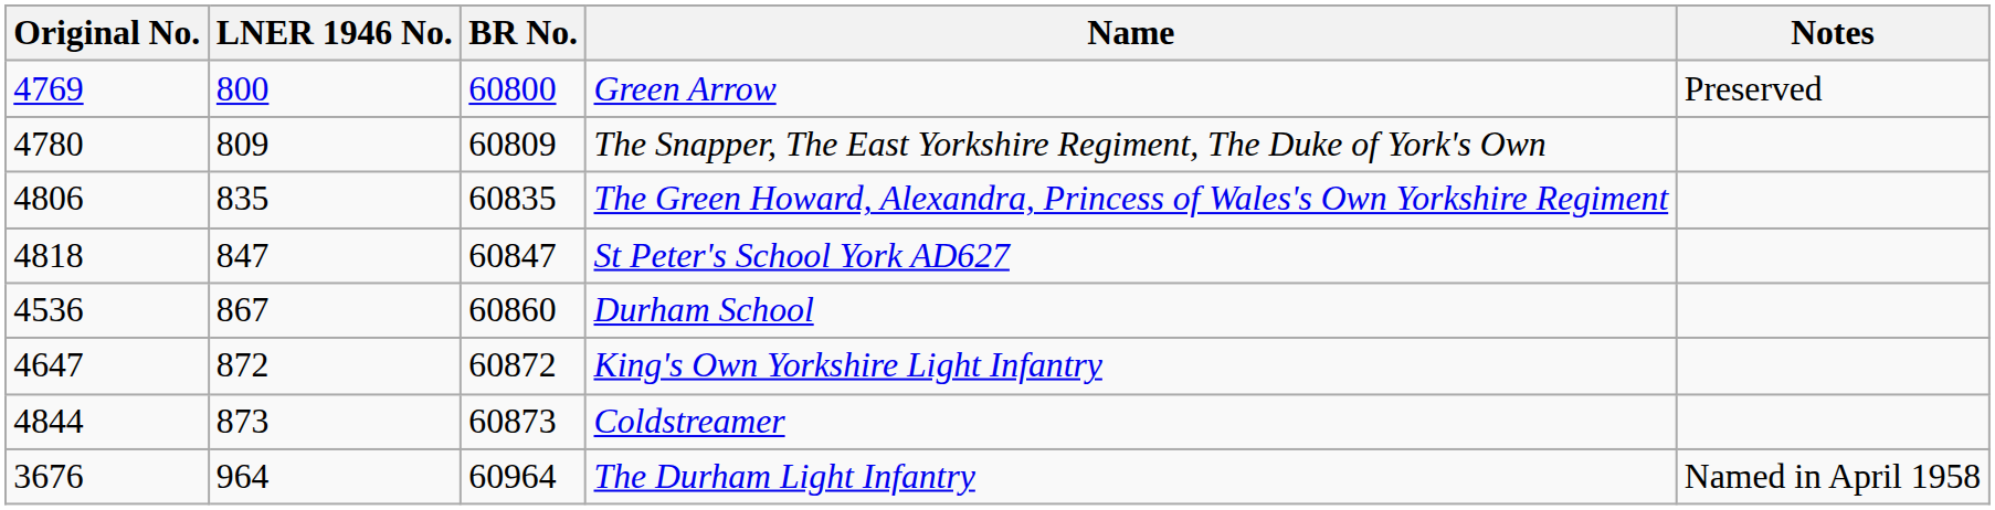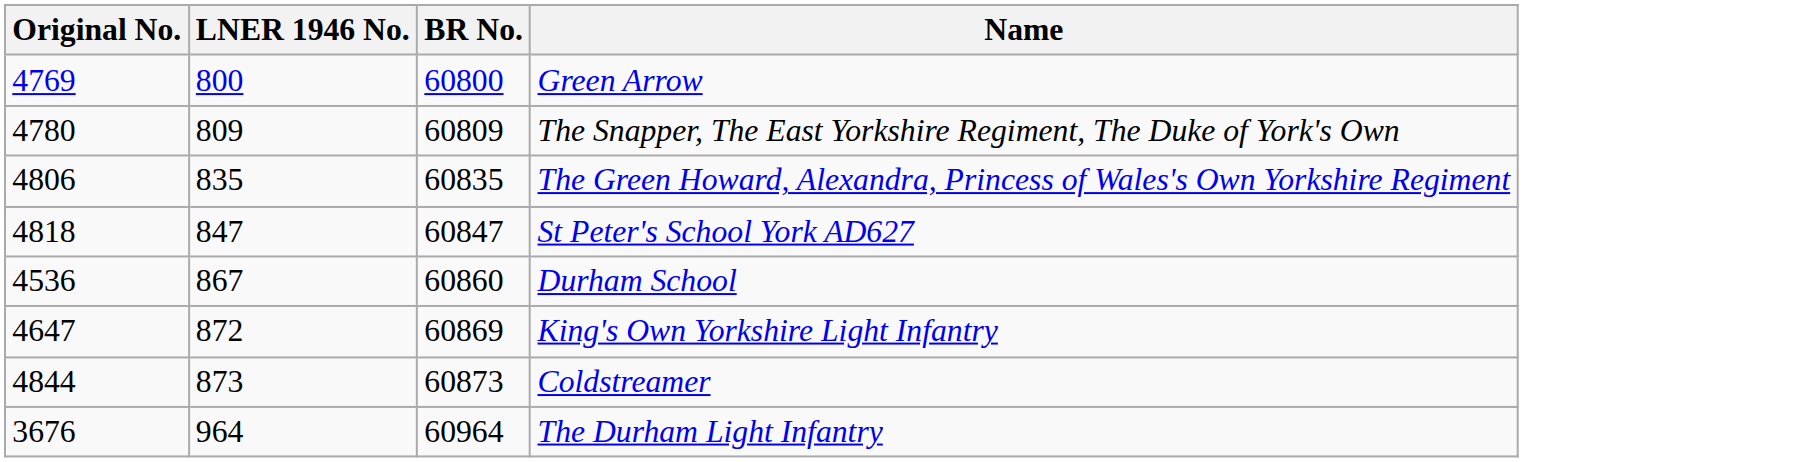 <table class="wikitable sortable">
 <tr>
 <th>Original No.</th>
 <th>LNER 1946 No.</th>
 <th>BR No.</th>
 <th>Name</th>
-<th class="unsortable">Notes</th>
 </tr>
 <tr>
 <td><a href='#'>4769</a></td>
 <td><a href='#'>800</a></td>
 <td><a href='#'>60800</a></td>
 <td><em><a href='#'>Green Arrow</a></em></td>
-<td>Preserved</td>
 </tr>
 <tr>
 <td>4780</td>
 <td>809</td>
 <td>60809</td>
 <td><em>The Snapper, The East Yorkshire Regiment, The Duke of York's Own</em></td>
-<td></td>
 </tr>
 <tr>
 <td>4806</td>
 <td>835</td>
 <td>60835</td>
 <td><em><a href='#'>The Green Howard, Alexandra, Princess of Wales's Own Yorkshire Regiment</a></em></td>
-<td></td>
 </tr>
 <tr>
 <td>4818</td>
 <td>847</td>
 <td>60847</td>
 <td><em><a href='#'>St Peter's School York AD627</a></em></td>
-<td></td>
 </tr>
 <tr>
 <td>4536</td>
 <td>867</td>
 <td>60860</td>
 <td><em><a href='#'>Durham School</a></em></td>
-<td></td>
 </tr>
 <tr>
 <td>4647</td>
 <td>872</td>
-<td>60872</td>
+<td>60869</td>
 <td><em><a href='#'>King's Own Yorkshire Light Infantry</a></em></td>
-<td></td>
 </tr>
 <tr>
 <td>4844</td>
 <td>873</td>
 <td>60873</td>
 <td><em><a href='#'>Coldstreamer</a></em></td>
-<td></td>
 </tr>
 <tr>
 <td>3676</td>
 <td>964</td>
 <td>60964</td>
 <td><em><a href='#'>The Durham Light Infantry</a></em></td>
-<td>Named in April 1958</td>
 </tr>
 </table>
